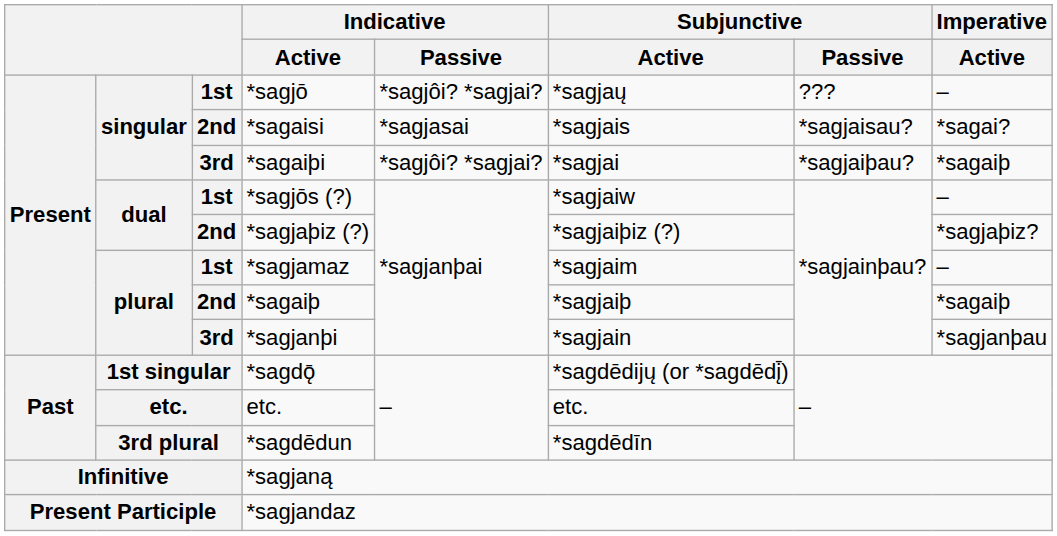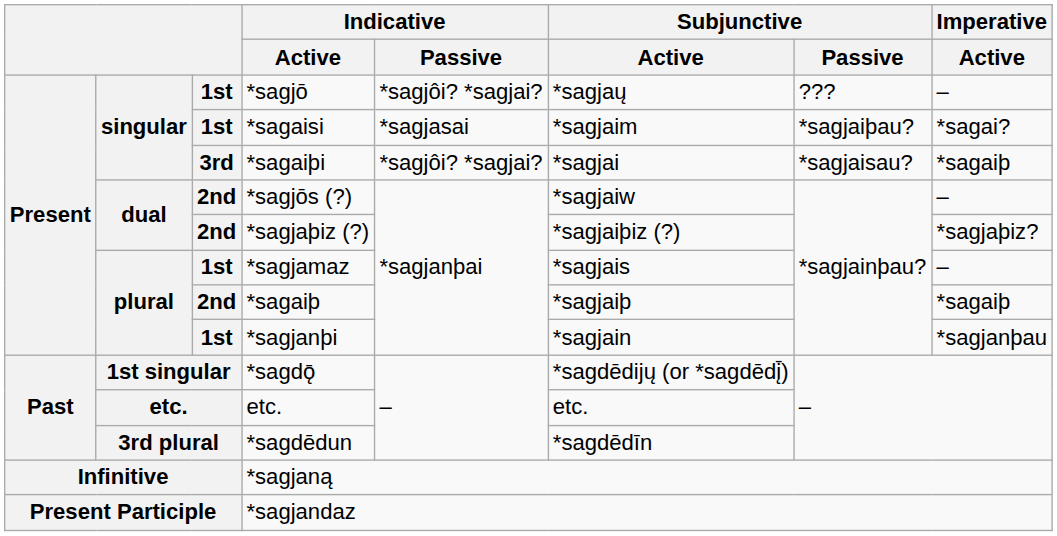 <table class="wikitable">
 <tr>
 <th colspan="3" rowspan="2"></th>
 <th colspan="2">Indicative</th>
 <th colspan="2">Subjunctive</th>
 <th>Imperative</th>
 </tr>
 <tr>
 <th>Active</th>
 <th>Passive</th>
 <th>Active</th>
 <th>Passive</th>
 <th>Active</th>
 </tr>
 <tr>
 <th rowspan="8">Present</th>
 <th rowspan="3">singular</th>
 <th>1st</th>
 <td>*sagjō</td>
 <td>*sagjôi? *sagjai?</td>
 <td>*sagjaų</td>
 <td>???</td>
 <td>–</td>
 </tr>
 <tr>
-<th>2nd</th>
+<th>1st</th>
 <td>*sagaisi</td>
 <td>*sagjasai</td>
-<td>*sagjais</td>
-<td>*sagjaisau?</td>
+<td>*sagjaim</td>
+<td>*sagjaiþau?</td>
 <td>*sagai?</td>
 </tr>
 <tr>
 <th>3rd</th>
 <td>*sagaiþi</td>
 <td>*sagjôi? *sagjai?</td>
 <td>*sagjai</td>
-<td>*sagjaiþau?</td>
+<td>*sagjaisau?</td>
 <td>*sagaiþ</td>
 </tr>
 <tr>
 <th rowspan="2">dual</th>
-<th>1st</th>
+<th>2nd</th>
 <td>*sagjōs (?)</td>
 <td rowspan="5">*sagjanþai</td>
 <td>*sagjaiw</td>
 <td rowspan="5">*sagjainþau?</td>
 <td>–</td>
 </tr>
 <tr>
 <th>2nd</th>
 <td>*sagjaþiz (?)</td>
 <td>*sagjaiþiz (?)</td>
 <td>*sagjaþiz?</td>
 </tr>
 <tr>
 <th rowspan="3">plural</th>
 <th>1st</th>
 <td>*sagjamaz</td>
-<td>*sagjaim</td>
+<td>*sagjais</td>
 <td>–</td>
 </tr>
 <tr>
 <th>2nd</th>
 <td>*sagaiþ</td>
 <td>*sagjaiþ</td>
 <td>*sagaiþ</td>
 </tr>
 <tr>
-<th>3rd</th>
+<th>1st</th>
 <td>*sagjanþi</td>
 <td>*sagjain</td>
 <td>*sagjanþau</td>
 </tr>
 <tr>
 <th rowspan="3">Past</th>
 <th colspan="2">1st singular</th>
 <td>*sagdǭ</td>
 <td rowspan=3>–</td>
 <td>*sagdēdijų (or *sagdēdį̄)</td>
 <td colspan="2" rowspan="3">–</td>
 </tr>
 <tr>
 <th colspan="2">etc.</th>
 <td>etc.</td>
 <td>etc.</td>
 </tr>
 <tr>
 <th colspan="2">3rd plural</th>
 <td>*sagdēdun</td>
 <td>*sagdēdīn</td>
 </tr>
 <tr>
 <th colspan="3">Infinitive</th>
 <td colspan="5">*sagjaną</td>
 </tr>
 <tr>
 <th colspan="3">Present Participle</th>
 <td colspan="5">*sagjandaz</td>
 </tr>
 </table>
